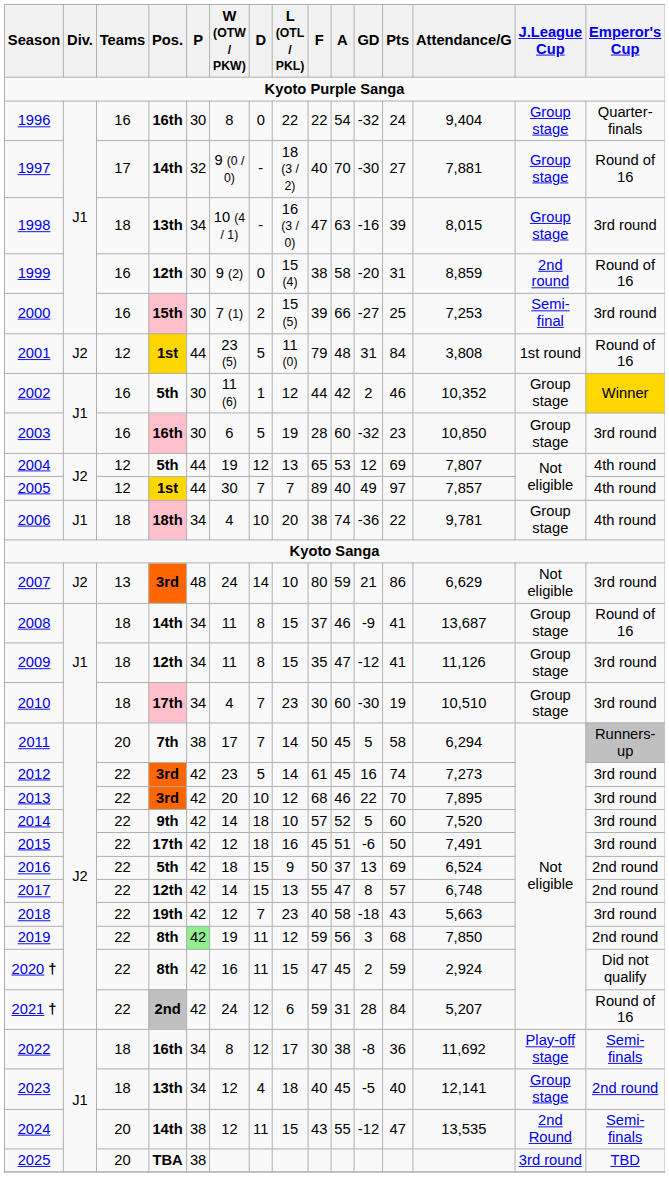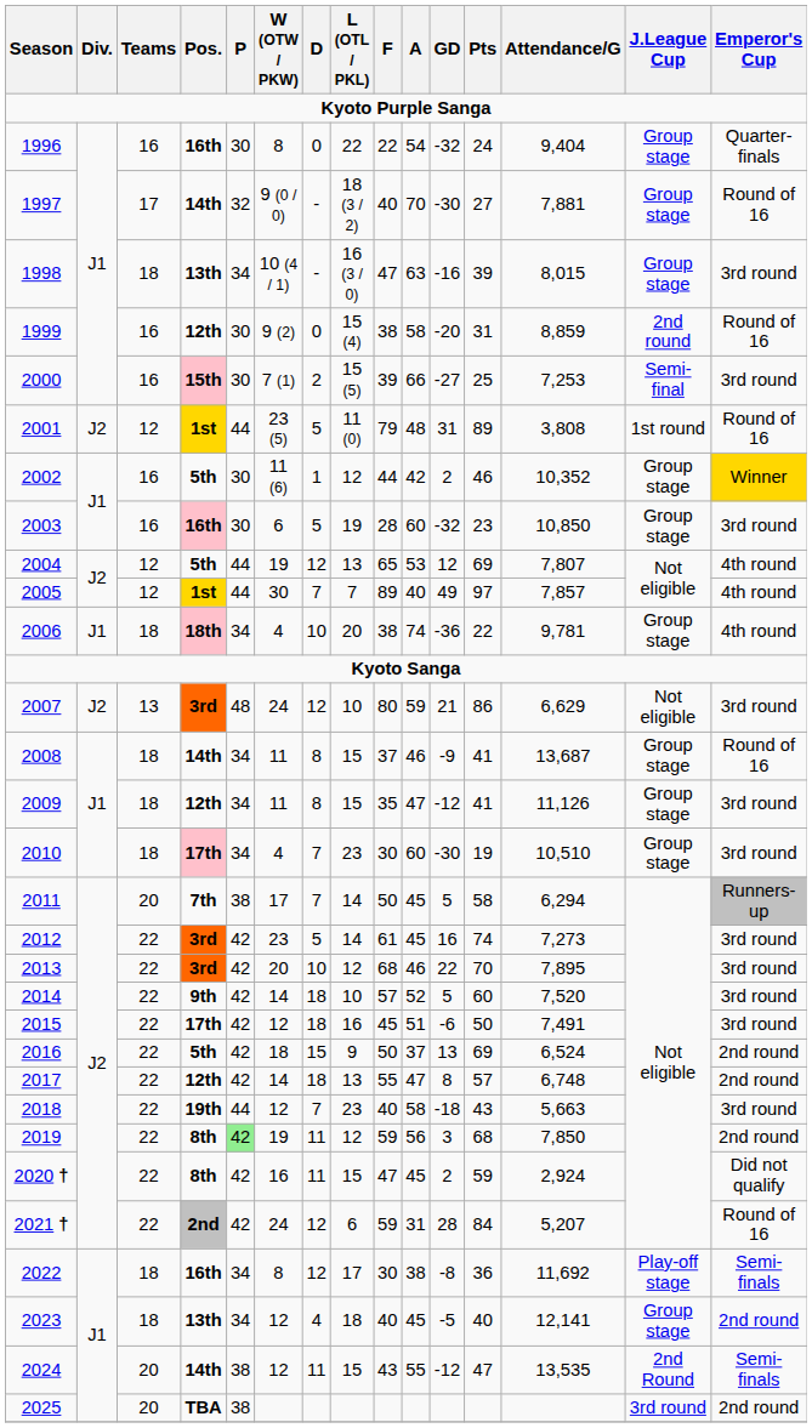 <table class="wikitable" style="text-align:center">
 <tr>
 <th>Season</th>
 <th>Div.</th>
 <th>Teams</th>
 <th>Pos.</th>
 <th>P</th>
 <th>W <small>(OTW / PKW)</small></th>
 <th>D</th>
 <th>L <small>(OTL / PKL)</small></th>
 <th>F</th>
 <th>A</th>
 <th>GD</th>
 <th>Pts</th>
 <th>Attendance/G</th>
 <th><a href='#'>J.League<br>Cup</a></th>
 <th><a href='#'>Emperor's<br>Cup</a></th>
 </tr>
 <tr>
 <td colspan="15"><strong>Kyoto Purple Sanga</strong></td>
 </tr>
 <tr>
 <td><a href='#'>1996</a></td>
 <td rowspan="5">J1</td>
 <td>16</td>
 <td><strong>16th</strong></td>
 <td>30</td>
 <td>8</td>
 <td>0</td>
 <td>22</td>
 <td>22</td>
 <td>54</td>
 <td>-32</td>
 <td>24</td>
 <td>9,404</td>
 <td><a href='#'>Group stage</a></td>
 <td>Quarter-finals</td>
 </tr>
 <tr>
 <td><a href='#'>1997</a></td>
 <td>17</td>
 <td><strong>14th</strong></td>
 <td>32</td>
 <td>9 <small>(0 / 0)</small></td>
 <td>-</td>
 <td>18 <small>(3 / 2)</small></td>
 <td>40</td>
 <td>70</td>
 <td>-30</td>
 <td>27</td>
 <td>7,881</td>
 <td><a href='#'>Group stage</a></td>
 <td>Round of 16</td>
 </tr>
 <tr>
 <td><a href='#'>1998</a></td>
 <td>18</td>
 <td><strong>13th</strong></td>
 <td>34</td>
 <td>10 <small>(4 / 1)</small></td>
 <td>-</td>
 <td>16 <small>(3 / 0)</small></td>
 <td>47</td>
 <td>63</td>
 <td>-16</td>
 <td>39</td>
 <td>8,015</td>
 <td><a href='#'>Group stage</a></td>
 <td>3rd round</td>
 </tr>
 <tr>
 <td><a href='#'>1999</a></td>
 <td>16</td>
 <td><strong>12th</strong></td>
 <td>30</td>
 <td>9 <small>(2)</small></td>
 <td>0</td>
 <td>15 <small>(4)</small></td>
 <td>38</td>
 <td>58</td>
 <td>-20</td>
 <td>31</td>
 <td>8,859</td>
 <td><a href='#'>2nd round</a></td>
 <td>Round of 16</td>
 </tr>
 <tr>
 <td><a href='#'>2000</a></td>
 <td>16</td>
 <td bgcolor="pink"><strong>15th</strong></td>
 <td>30</td>
 <td>7 <small>(1)</small></td>
 <td>2</td>
 <td>15 <small>(5)</small></td>
 <td>39</td>
 <td>66</td>
 <td>-27</td>
 <td>25</td>
 <td>7,253</td>
 <td><a href='#'>Semi-final</a></td>
 <td>3rd round</td>
 </tr>
 <tr>
 <td><a href='#'>2001</a></td>
 <td>J2</td>
 <td>12</td>
 <td bgcolor="gold"><strong>1st</strong></td>
 <td>44</td>
 <td>23 <small>(5)</small></td>
 <td>5</td>
 <td>11 <small>(0)</small></td>
 <td>79</td>
 <td>48</td>
 <td>31</td>
-<td>84</td>
+<td>89</td>
 <td>3,808</td>
 <td>1st round</td>
 <td>Round of 16</td>
 </tr>
 <tr>
 <td><a href='#'>2002</a></td>
 <td rowspan="2">J1</td>
 <td>16</td>
 <td><strong>5th</strong></td>
 <td>30</td>
 <td>11 <small>(6)</small></td>
 <td>1</td>
 <td>12</td>
 <td>44</td>
 <td>42</td>
 <td>2</td>
 <td>46</td>
 <td>10,352</td>
 <td>Group stage</td>
 <td align="center" bgcolor="gold">Winner</td>
 </tr>
 <tr>
 <td><a href='#'>2003</a></td>
 <td>16</td>
 <td bgcolor="pink"><strong>16th</strong></td>
 <td>30</td>
 <td>6</td>
 <td>5</td>
 <td>19</td>
 <td>28</td>
 <td>60</td>
 <td>-32</td>
 <td>23</td>
 <td>10,850</td>
 <td>Group stage</td>
 <td>3rd round</td>
 </tr>
 <tr>
 <td><a href='#'>2004</a></td>
 <td rowspan="2">J2</td>
 <td>12</td>
 <td><strong>5th</strong></td>
 <td>44</td>
 <td>19</td>
 <td>12</td>
 <td>13</td>
 <td>65</td>
 <td>53</td>
 <td>12</td>
 <td>69</td>
 <td>7,807</td>
 <td rowspan="2">Not eligible</td>
 <td>4th round</td>
 </tr>
 <tr>
 <td><a href='#'>2005</a></td>
 <td>12</td>
 <td bgcolor="gold"><strong>1st</strong></td>
 <td>44</td>
 <td>30</td>
 <td>7</td>
 <td>7</td>
 <td>89</td>
 <td>40</td>
 <td>49</td>
 <td>97</td>
 <td>7,857</td>
 <td>4th round</td>
 </tr>
 <tr>
 <td><a href='#'>2006</a></td>
 <td>J1</td>
 <td>18</td>
 <td bgcolor="pink"><strong>18th</strong></td>
 <td>34</td>
 <td>4</td>
 <td>10</td>
 <td>20</td>
 <td>38</td>
 <td>74</td>
 <td>-36</td>
 <td>22</td>
 <td>9,781</td>
 <td>Group stage</td>
 <td>4th round</td>
 </tr>
 <tr>
 <td colspan="15"><strong>Kyoto Sanga</strong></td>
 </tr>
 <tr>
 <td><a href='#'>2007</a></td>
 <td>J2</td>
 <td>13</td>
 <td bgcolor="ff6600"><strong>3rd</strong></td>
 <td>48</td>
 <td>24</td>
-<td>14</td>
+<td>12</td>
 <td>10</td>
 <td>80</td>
 <td>59</td>
 <td>21</td>
 <td>86</td>
 <td>6,629</td>
 <td>Not eligible</td>
 <td>3rd round</td>
 </tr>
 <tr>
 <td><a href='#'>2008</a></td>
 <td rowspan="3">J1</td>
 <td>18</td>
 <td><strong>14th</strong></td>
 <td>34</td>
 <td>11</td>
 <td>8</td>
 <td>15</td>
 <td>37</td>
 <td>46</td>
 <td>-9</td>
 <td>41</td>
 <td>13,687</td>
 <td>Group stage</td>
 <td>Round of 16</td>
 </tr>
 <tr>
 <td><a href='#'>2009</a></td>
 <td>18</td>
 <td><strong>12th</strong></td>
 <td>34</td>
 <td>11</td>
 <td>8</td>
 <td>15</td>
 <td>35</td>
 <td>47</td>
 <td>-12</td>
 <td>41</td>
 <td>11,126</td>
 <td>Group stage</td>
 <td>3rd round</td>
 </tr>
 <tr>
 <td><a href='#'>2010</a></td>
 <td>18</td>
 <td bgcolor="pink"><strong>17th</strong></td>
 <td>34</td>
 <td>4</td>
 <td>7</td>
 <td>23</td>
 <td>30</td>
 <td>60</td>
 <td>-30</td>
 <td>19</td>
 <td>10,510</td>
 <td>Group stage</td>
 <td>3rd round</td>
 </tr>
 <tr>
 <td><a href='#'>2011</a></td>
 <td rowspan="11">J2</td>
 <td>20</td>
 <td><strong>7th</strong></td>
 <td>38</td>
 <td>17</td>
 <td>7</td>
 <td>14</td>
 <td>50</td>
 <td>45</td>
 <td>5</td>
 <td>58</td>
 <td>6,294</td>
 <td rowspan="11">Not eligible</td>
 <td align="center" bgcolor="silver">Runners-up</td>
 </tr>
 <tr>
 <td><a href='#'>2012</a></td>
 <td>22</td>
 <td bgcolor="ff6600"><strong>3rd</strong></td>
 <td>42</td>
 <td>23</td>
 <td>5</td>
 <td>14</td>
 <td>61</td>
 <td>45</td>
 <td>16</td>
 <td>74</td>
 <td>7,273</td>
 <td>3rd round</td>
 </tr>
 <tr>
 <td><a href='#'>2013</a></td>
 <td>22</td>
 <td bgcolor="ff6600"><strong>3rd</strong></td>
 <td>42</td>
 <td>20</td>
 <td>10</td>
 <td>12</td>
 <td>68</td>
 <td>46</td>
 <td>22</td>
 <td>70</td>
 <td>7,895</td>
 <td>3rd round</td>
 </tr>
 <tr>
 <td><a href='#'>2014</a></td>
 <td>22</td>
 <td><strong>9th</strong></td>
 <td>42</td>
 <td>14</td>
 <td>18</td>
 <td>10</td>
 <td>57</td>
 <td>52</td>
 <td>5</td>
 <td>60</td>
 <td>7,520</td>
 <td>3rd round</td>
 </tr>
 <tr>
 <td><a href='#'>2015</a></td>
 <td>22</td>
 <td><strong>17th</strong></td>
 <td>42</td>
 <td>12</td>
 <td>18</td>
 <td>16</td>
 <td>45</td>
 <td>51</td>
 <td>-6</td>
 <td>50</td>
 <td>7,491</td>
 <td>3rd round</td>
 </tr>
 <tr>
 <td><a href='#'>2016</a></td>
 <td>22</td>
 <td><strong>5th</strong></td>
 <td>42</td>
 <td>18</td>
 <td>15</td>
 <td>9</td>
 <td>50</td>
 <td>37</td>
 <td>13</td>
 <td>69</td>
 <td>6,524</td>
 <td>2nd round</td>
 </tr>
 <tr>
 <td><a href='#'>2017</a></td>
 <td>22</td>
 <td><strong>12th</strong></td>
 <td>42</td>
 <td>14</td>
-<td>15</td>
+<td>18</td>
 <td>13</td>
 <td>55</td>
 <td>47</td>
 <td>8</td>
 <td>57</td>
 <td>6,748</td>
 <td>2nd round</td>
 </tr>
 <tr>
 <td><a href='#'>2018</a></td>
 <td>22</td>
 <td><strong>19th</strong></td>
-<td>42</td>
+<td>44</td>
 <td>12</td>
 <td>7</td>
 <td>23</td>
 <td>40</td>
 <td>58</td>
 <td>-18</td>
 <td>43</td>
 <td>5,663</td>
 <td>3rd round</td>
 </tr>
 <tr>
 <td><a href='#'>2019</a></td>
 <td>22</td>
 <td><strong>8th</strong></td>
 <td style="background: lightgreen;">42</td>
 <td>19</td>
 <td>11</td>
 <td>12</td>
 <td>59</td>
 <td>56</td>
 <td>3</td>
 <td>68</td>
 <td>7,850</td>
 <td>2nd round</td>
 </tr>
 <tr>
 <td><a href='#'>2020</a> <strong>†</strong></td>
 <td>22</td>
 <td><strong>8th</strong></td>
 <td>42</td>
 <td>16</td>
 <td>11</td>
 <td>15</td>
 <td>47</td>
 <td>45</td>
 <td>2</td>
 <td>59</td>
 <td>2,924</td>
 <td>Did not qualify</td>
 </tr>
 <tr>
 <td><a href='#'>2021</a> <strong>†</strong></td>
 <td>22</td>
 <td bgcolor="silver"><strong>2nd</strong></td>
 <td>42</td>
 <td>24</td>
 <td>12</td>
 <td>6</td>
 <td>59</td>
 <td>31</td>
 <td>28</td>
 <td>84</td>
 <td>5,207</td>
 <td>Round of 16</td>
 </tr>
 <tr>
 <td><a href='#'>2022</a></td>
 <td rowspan="4">J1</td>
 <td>18</td>
 <td><strong>16th</strong></td>
 <td>34</td>
 <td>8</td>
 <td>12</td>
 <td>17</td>
 <td>30</td>
 <td>38</td>
 <td>-8</td>
 <td>36</td>
 <td>11,692</td>
 <td><a href='#'>Play-off stage</a></td>
 <td><a href='#'>Semi-finals</a></td>
 </tr>
 <tr>
 <td><a href='#'>2023</a></td>
 <td>18</td>
 <td><strong>13th</strong></td>
 <td>34</td>
 <td>12</td>
 <td>4</td>
 <td>18</td>
 <td>40</td>
 <td>45</td>
 <td>-5</td>
 <td>40</td>
 <td>12,141</td>
 <td><a href='#'>Group stage</a></td>
 <td><a href='#'>2nd round</a></td>
 </tr>
 <tr>
 <td><a href='#'>2024</a></td>
 <td>20</td>
 <td><strong>14th</strong></td>
 <td>38</td>
 <td>12</td>
 <td>11</td>
 <td>15</td>
 <td>43</td>
 <td>55</td>
 <td>-12</td>
 <td>47</td>
 <td>13,535</td>
 <td><a href='#'>2nd Round</a></td>
 <td><a href='#'>Semi-finals</a></td>
 </tr>
 <tr>
 <td><a href='#'>2025</a></td>
 <td>20</td>
 <td><strong>TBA</strong></td>
 <td>38</td>
 <td></td>
 <td></td>
 <td></td>
 <td></td>
 <td></td>
 <td></td>
 <td></td>
 <td></td>
 <td><a href='#'>3rd round</a></td>
-<td><a href='#'>TBD</a></td>
+<td>2nd round</td>
 </tr>
 <tr>
 </tr>
 </table>
